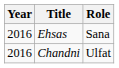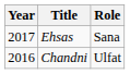 <table class="wikitable sortable plainrowheaders">
 <tr style="text-align:center;">
 <th scope="col">Year</th>
 <th scope="col">Title</th>
 <th scope="col">Role</th>
 </tr>
 <tr>
-<td>2016</td>
+<td>2017</td>
 <td><em>Ehsas</em></td>
 <td>Sana</td>
 </tr>
 <tr>
 <td>2016</td>
 <td><em>Chandni</em></td>
 <td>Ulfat</td>
 </tr>
 </table>
